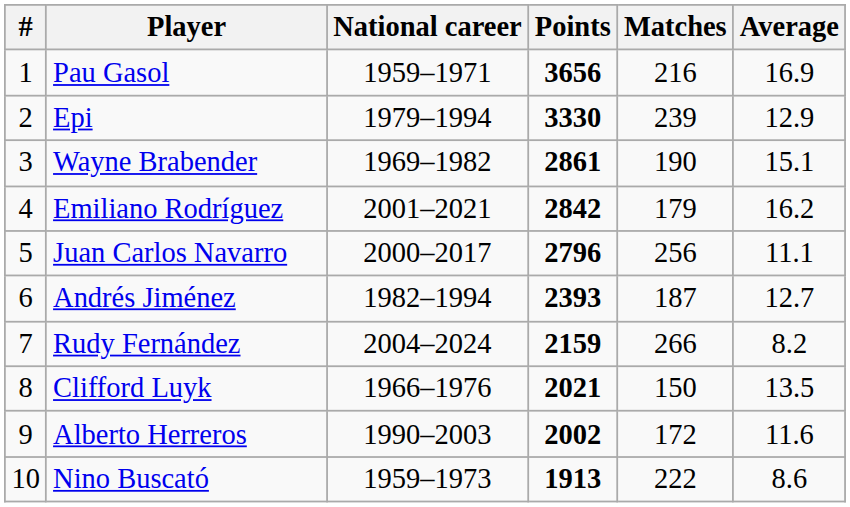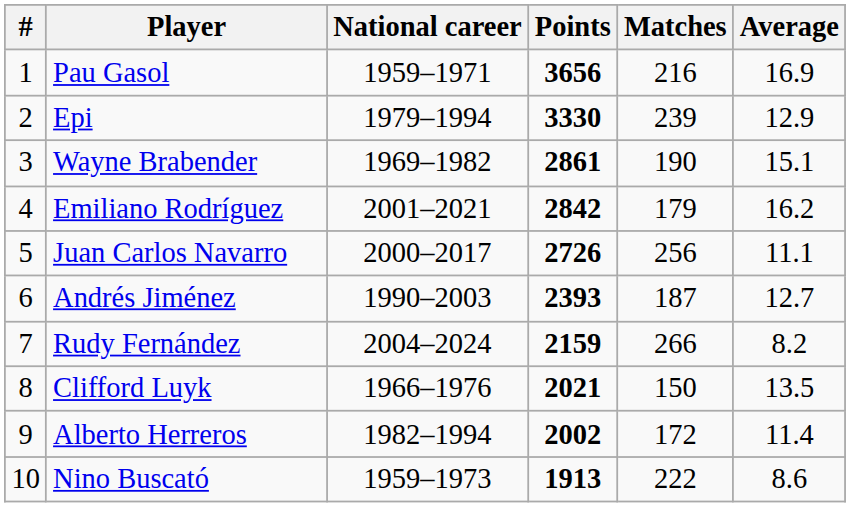 <table class="wikitable sortable" style="text-align:center;">
 <tr>
 <th>#</th>
 <th style="width:150px;">Player</th>
 <th>National career</th>
 <th>Points</th>
 <th>Matches</th>
 <th>Average</th>
 </tr>
 <tr>
 <td>1</td>
 <td align=left><a href='#'>Pau Gasol</a></td>
 <td>1959–1971</td>
 <td><strong>3656</strong></td>
 <td>216</td>
 <td>16.9</td>
 </tr>
 <tr>
 <td>2</td>
 <td align=left><a href='#'>Epi</a></td>
 <td>1979–1994</td>
 <td><strong>3330</strong></td>
 <td>239</td>
 <td>12.9</td>
 </tr>
 <tr>
 <td>3</td>
 <td align=left><a href='#'>Wayne Brabender</a></td>
 <td>1969–1982</td>
 <td><strong>2861</strong></td>
 <td>190</td>
 <td>15.1</td>
 </tr>
 <tr>
 <td>4</td>
 <td align=left><a href='#'>Emiliano Rodríguez</a></td>
 <td>2001–2021</td>
 <td><strong>2842</strong></td>
 <td>179</td>
 <td>16.2</td>
 </tr>
 <tr>
 <td>5</td>
 <td align=left><a href='#'>Juan Carlos Navarro</a></td>
 <td>2000–2017</td>
-<td><strong>2796</strong></td>
+<td><strong>2726</strong></td>
 <td>256</td>
 <td>11.1</td>
 </tr>
 <tr>
 <td>6</td>
 <td align=left><a href='#'>Andrés Jiménez</a></td>
-<td>1982–1994</td>
+<td>1990–2003</td>
 <td><strong>2393</strong></td>
 <td>187</td>
 <td>12.7</td>
 </tr>
 <tr>
 <td>7</td>
 <td align=left><a href='#'>Rudy Fernández</a></td>
 <td>2004–2024</td>
 <td><strong>2159</strong></td>
 <td>266</td>
 <td>8.2</td>
 </tr>
 <tr>
 <td>8</td>
 <td align=left><a href='#'>Clifford Luyk</a></td>
 <td>1966–1976</td>
 <td><strong>2021</strong></td>
 <td>150</td>
 <td>13.5</td>
 </tr>
 <tr>
 <td>9</td>
 <td align=left><a href='#'>Alberto Herreros</a></td>
-<td>1990–2003</td>
+<td>1982–1994</td>
 <td><strong>2002</strong></td>
 <td>172</td>
-<td>11.6</td>
+<td>11.4</td>
 </tr>
 <tr>
 <td>10</td>
 <td align=left><a href='#'>Nino Buscató</a></td>
 <td>1959–1973</td>
 <td><strong>1913</strong></td>
 <td>222</td>
 <td>8.6</td>
 </tr>
 </table>
